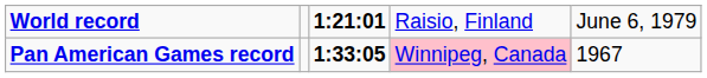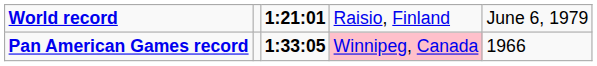 <table class="wikitable">
 <tr>
 <td><strong><a href='#'>World record</a></strong></td>
 <td></td>
 <td><strong>1:21:01</strong></td>
 <td><a href='#'>Raisio</a>, <a href='#'>Finland</a></td>
 <td>June 6, 1979</td>
 </tr>
 <tr>
 <td><strong><a href='#'>Pan American Games record</a></strong></td>
 <td></td>
 <td><strong>1:33:05</strong></td>
 <td style="background: pink;"><a href='#'>Winnipeg</a>, <a href='#'>Canada</a></td>
-<td>1967</td>
+<td>1966</td>
 </tr>
 </table>
